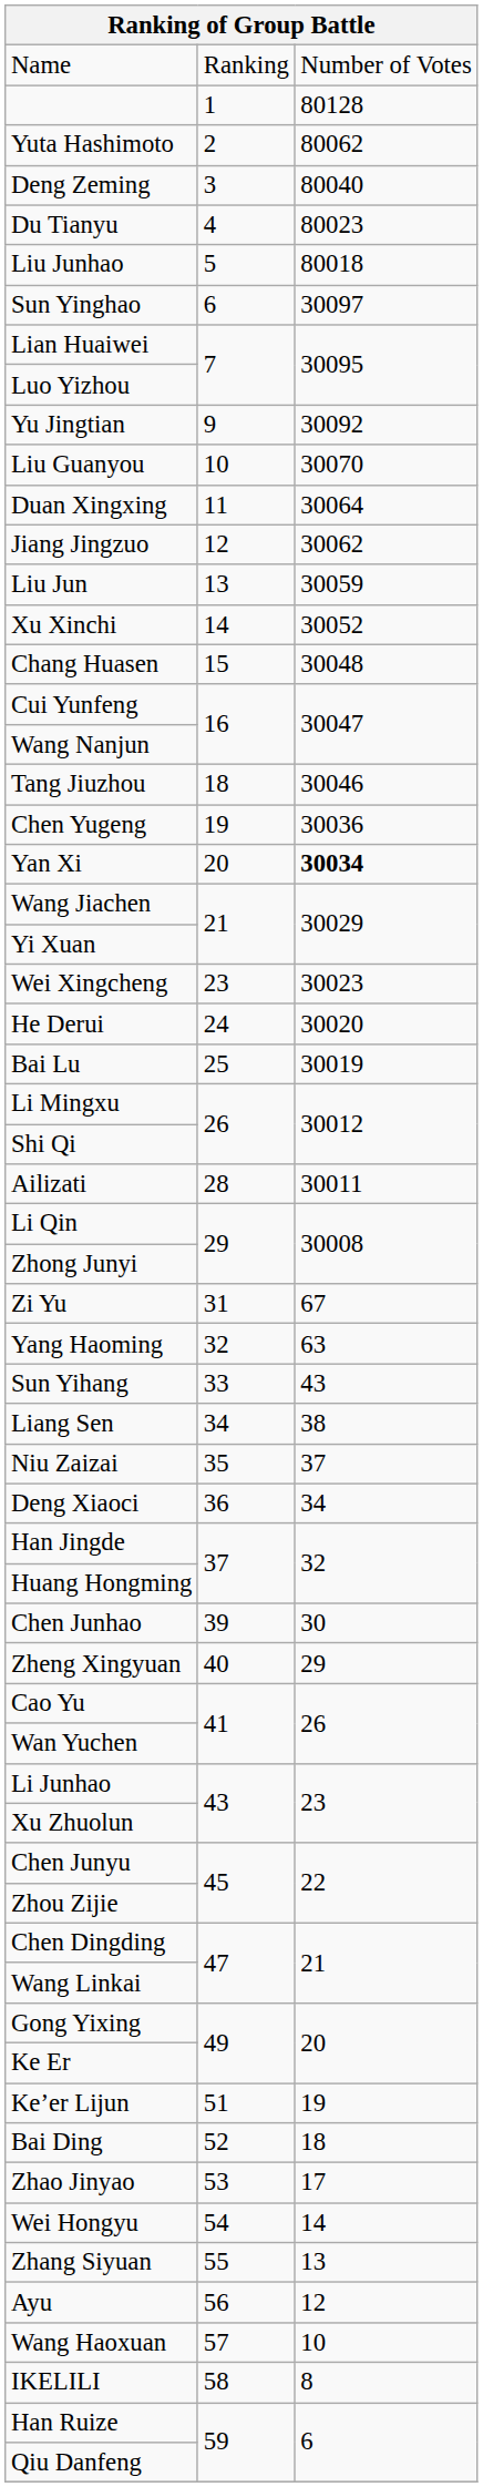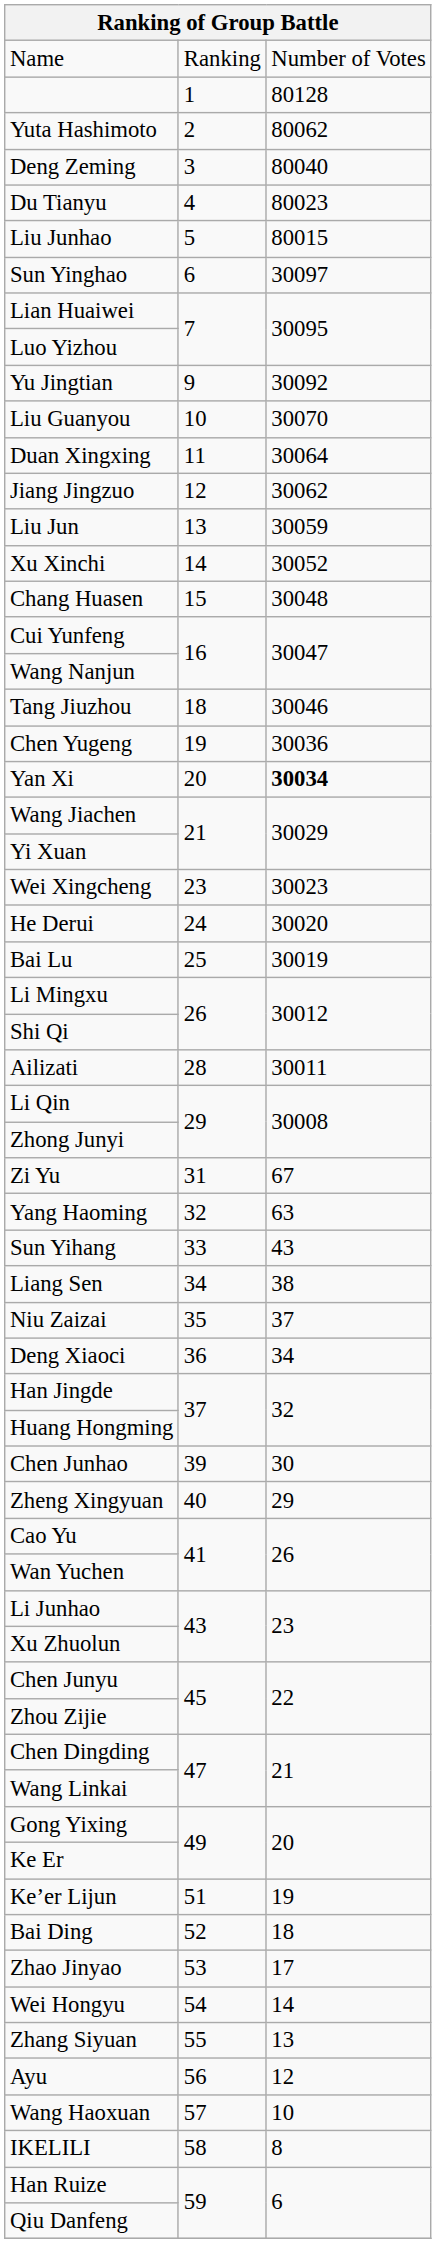 <table class="wikitable mw-collapsible mw-collapsed">
 <tr>
 <th colspan="3">Ranking of Group Battle</th>
 </tr>
 <tr>
 <td>Name</td>
 <td>Ranking</td>
 <td>Number of Votes</td>
 </tr>
 <tr>
 <td></td>
 <td>1</td>
 <td>80128</td>
 </tr>
 <tr>
 <td>Yuta Hashimoto</td>
 <td>2</td>
 <td>80062</td>
 </tr>
 <tr>
 <td>Deng Zeming</td>
 <td>3</td>
 <td>80040</td>
 </tr>
 <tr>
 <td>Du Tianyu</td>
 <td>4</td>
 <td>80023</td>
 </tr>
 <tr>
 <td>Liu Junhao</td>
 <td>5</td>
-<td>80018</td>
+<td>80015</td>
 </tr>
 <tr>
 <td>Sun Yinghao</td>
 <td>6</td>
 <td>30097</td>
 </tr>
 <tr>
 <td>Lian Huaiwei</td>
 <td rowspan="2">7</td>
 <td rowspan="2">30095</td>
 </tr>
 <tr>
 <td>Luo Yizhou</td>
 </tr>
 <tr>
 <td>Yu Jingtian</td>
 <td>9</td>
 <td>30092</td>
 </tr>
 <tr>
 <td>Liu Guanyou</td>
 <td>10</td>
 <td>30070</td>
 </tr>
 <tr>
 <td>Duan Xingxing</td>
 <td>11</td>
 <td>30064</td>
 </tr>
 <tr>
 <td>Jiang Jingzuo</td>
 <td>12</td>
 <td>30062</td>
 </tr>
 <tr>
 <td>Liu Jun</td>
 <td>13</td>
 <td>30059</td>
 </tr>
 <tr>
 <td>Xu Xinchi</td>
 <td>14</td>
 <td>30052</td>
 </tr>
 <tr>
 <td>Chang Huasen</td>
 <td>15</td>
 <td>30048</td>
 </tr>
 <tr>
 <td>Cui Yunfeng</td>
 <td rowspan="2">16</td>
 <td rowspan="2">30047</td>
 </tr>
 <tr>
 <td>Wang Nanjun</td>
 </tr>
 <tr>
 <td>Tang Jiuzhou</td>
 <td>18</td>
 <td>30046</td>
 </tr>
 <tr>
 <td>Chen Yugeng</td>
 <td>19</td>
 <td>30036</td>
 </tr>
 <tr>
 <td>Yan Xi</td>
 <td>20</td>
 <td><strong>30034</strong></td>
 </tr>
 <tr>
 <td>Wang Jiachen</td>
 <td rowspan="2">21</td>
 <td rowspan="2">30029</td>
 </tr>
 <tr>
 <td>Yi Xuan</td>
 </tr>
 <tr>
 <td>Wei Xingcheng</td>
 <td>23</td>
 <td>30023</td>
 </tr>
 <tr>
 <td>He Derui</td>
 <td>24</td>
 <td>30020</td>
 </tr>
 <tr>
 <td>Bai Lu</td>
 <td>25</td>
 <td>30019</td>
 </tr>
 <tr>
 <td>Li Mingxu</td>
 <td rowspan="2">26</td>
 <td rowspan="2">30012</td>
 </tr>
 <tr>
 <td>Shi Qi</td>
 </tr>
 <tr>
 <td>Ailizati</td>
 <td>28</td>
 <td>30011</td>
 </tr>
 <tr>
 <td>Li Qin</td>
 <td rowspan="2">29</td>
 <td rowspan="2">30008</td>
 </tr>
 <tr>
 <td>Zhong Junyi</td>
 </tr>
 <tr>
 <td>Zi Yu</td>
 <td>31</td>
 <td>67</td>
 </tr>
 <tr>
 <td>Yang Haoming</td>
 <td>32</td>
 <td>63</td>
 </tr>
 <tr>
 <td>Sun Yihang</td>
 <td>33</td>
 <td>43</td>
 </tr>
 <tr>
 <td>Liang Sen</td>
 <td>34</td>
 <td>38</td>
 </tr>
 <tr>
 <td>Niu Zaizai</td>
 <td>35</td>
 <td>37</td>
 </tr>
 <tr>
 <td>Deng Xiaoci</td>
 <td>36</td>
 <td>34</td>
 </tr>
 <tr>
 <td>Han Jingde</td>
 <td rowspan="2">37</td>
 <td rowspan="2">32</td>
 </tr>
 <tr>
 <td>Huang Hongming</td>
 </tr>
 <tr>
 <td>Chen Junhao</td>
 <td>39</td>
 <td>30</td>
 </tr>
 <tr>
 <td>Zheng Xingyuan</td>
 <td>40</td>
 <td>29</td>
 </tr>
 <tr>
 <td>Cao Yu</td>
 <td rowspan="2">41</td>
 <td rowspan="2">26</td>
 </tr>
 <tr>
 <td>Wan Yuchen</td>
 </tr>
 <tr>
 <td>Li Junhao</td>
 <td rowspan="2">43</td>
 <td rowspan="2">23</td>
 </tr>
 <tr>
 <td>Xu Zhuolun</td>
 </tr>
 <tr>
 <td>Chen Junyu</td>
 <td rowspan="2">45</td>
 <td rowspan="2">22</td>
 </tr>
 <tr>
 <td>Zhou Zijie</td>
 </tr>
 <tr>
 <td>Chen Dingding</td>
 <td rowspan="2">47</td>
 <td rowspan="2">21</td>
 </tr>
 <tr>
 <td>Wang Linkai</td>
 </tr>
 <tr>
 <td>Gong Yixing</td>
 <td rowspan="2">49</td>
 <td rowspan="2">20</td>
 </tr>
 <tr>
 <td>Ke Er</td>
 </tr>
 <tr>
 <td>Ke’er Lijun</td>
 <td>51</td>
 <td>19</td>
 </tr>
 <tr>
 <td>Bai Ding</td>
 <td>52</td>
 <td>18</td>
 </tr>
 <tr>
 <td>Zhao Jinyao</td>
 <td>53</td>
 <td>17</td>
 </tr>
 <tr>
 <td>Wei Hongyu</td>
 <td>54</td>
 <td>14</td>
 </tr>
 <tr>
 <td>Zhang Siyuan</td>
 <td>55</td>
 <td>13</td>
 </tr>
 <tr>
 <td>Ayu</td>
 <td>56</td>
 <td>12</td>
 </tr>
 <tr>
 <td>Wang Haoxuan</td>
 <td>57</td>
 <td>10</td>
 </tr>
 <tr>
 <td>IKELILI</td>
 <td>58</td>
 <td>8</td>
 </tr>
 <tr>
 <td>Han Ruize</td>
 <td rowspan="2">59</td>
 <td rowspan="2">6</td>
 </tr>
 <tr>
 <td>Qiu Danfeng</td>
 </tr>
 <tr>
 </tr>
 </table>
